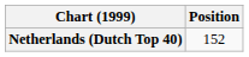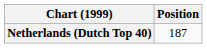 <table class="wikitable plainrowheaders" style="text-align:center">
 <tr>
 <th>Chart (1999)</th>
 <th>Position</th>
 </tr>
 <tr>
 <th scope="row">Netherlands (Dutch Top 40)</th>
-<td>152</td>
+<td>187</td>
 </tr>
 </table>
